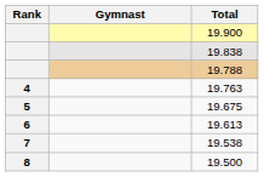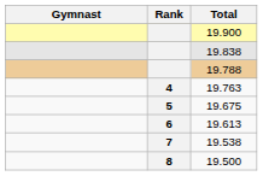 <table class="wikitable sortable" style="text-align:center; font-size:95%">
 <tr>
+<th scope="col" style="width:180px;">Gymnast</th>
 <th scope="col" style="width:50px;">Rank</th>
-<th scope="col" style="width:180px;">Gymnast</th>
 <th scope="col" style="width:80px;">Total</th>
 </tr>
 <tr style="background:#fffcaf;">
+<td style="text-align:left;"></td>
 <th scope="row" style="text-align:center"></th>
-<td style="text-align:left;"></td>
 <td>19.900</td>
 </tr>
 <tr style="background:#e5e5e5;">
+<td style="text-align:left;"></td>
 <th scope=row style="text-align:center"></th>
-<td style="text-align:left;"></td>
 <td>19.838</td>
 </tr>
 <tr style="background:#ec9;">
+<td style="text-align:left;"></td>
 <th scope=row style="text-align:center"></th>
-<td style="text-align:left;"></td>
 <td>19.788</td>
 </tr>
 <tr>
+<td style="text-align:left;"></td>
 <th scope="row" style="text-align:center">4</th>
-<td style="text-align:left;"></td>
 <td>19.763</td>
 </tr>
 <tr>
+<td style="text-align:left;"></td>
 <th scope=row style="text-align:center">5</th>
-<td style="text-align:left;"></td>
 <td>19.675</td>
 </tr>
 <tr>
+<td style="text-align:left;"></td>
 <th scope=row style="text-align:center">6</th>
-<td style="text-align:left;"></td>
 <td>19.613</td>
 </tr>
 <tr>
+<td style="text-align:left;"></td>
 <th scope=row style="text-align:center">7</th>
-<td style="text-align:left;"></td>
 <td>19.538</td>
 </tr>
 <tr>
+<td style="text-align:left;"></td>
 <th scope=row style="text-align:center">8</th>
-<td style="text-align:left;"></td>
 <td>19.500</td>
 </tr>
 </table>
